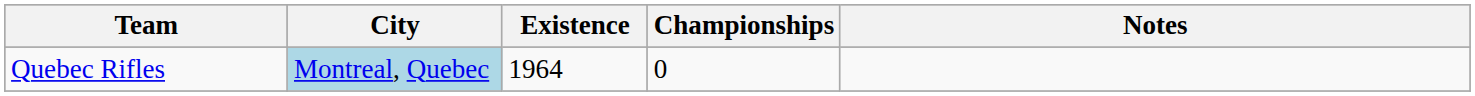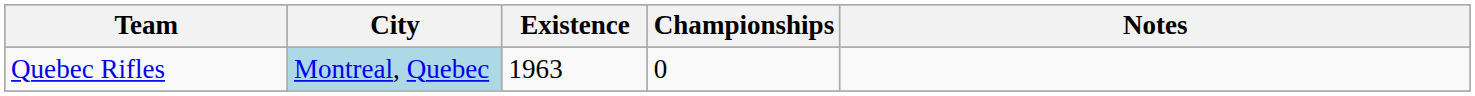 <table class="wikitable">
 <tr>
 <th bgcolor="#DDDDFF" width="20%">Team</th>
 <th bgcolor="#DDDDFF" width="15%">City</th>
 <th bgcolor="#DDDDFF" width="10%">Existence</th>
 <th bgcolor="#DDDDFF" width="5%">Championships</th>
 <th bgcolor="#DDDDFF" width="45%">Notes</th>
 </tr>
 <tr>
 <td><a href='#'>Quebec Rifles</a></td>
 <td style="background: lightblue;"><a href='#'>Montreal</a>, <a href='#'>Quebec</a></td>
-<td>1964</td>
+<td>1963</td>
 <td>0</td>
 <td></td>
 </tr>
 </table>
